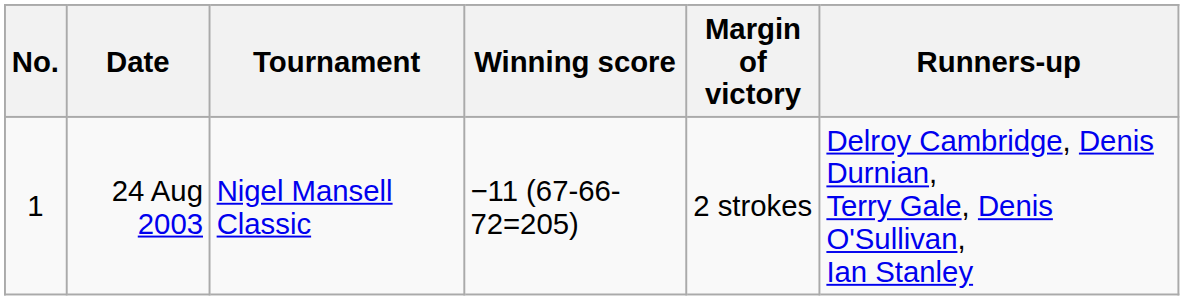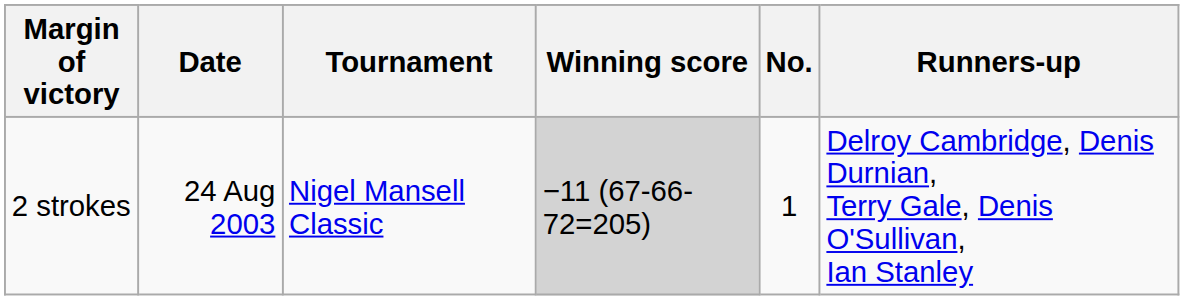 <table class="wikitable" style="font-size:95%;">
 <tr>
-<th>No.</th>
+<th>Margin of<br>victory</th>
 <th>Date</th>
 <th>Tournament</th>
 <th>Winning score</th>
-<th>Margin of<br>victory</th>
+<th>No.</th>
 <th>Runners-up</th>
 </tr>
 <tr>
-<td align=center>1</td>
+<td>2 strokes</td>
 <td align=right>24 Aug <a href='#'>2003</a></td>
 <td><a href='#'>Nigel Mansell Classic</a></td>
-<td>−11 (67-66-72=205)</td>
-<td>2 strokes</td>
+<td style="background: lightgrey;">−11 (67-66-72=205)</td>
+<td align=center>1</td>
 <td> <a href='#'>Delroy Cambridge</a>,  <a href='#'>Denis Durnian</a>,<br> <a href='#'>Terry Gale</a>,  <a href='#'>Denis O'Sullivan</a>,<br> <a href='#'>Ian Stanley</a></td>
 </tr>
 </table>
